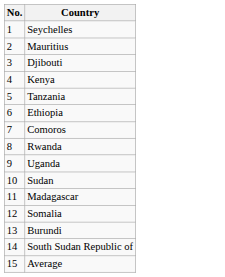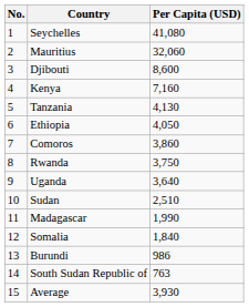 <table class="wikitable sortable">
 <tr>
 <th>No.</th>
 <th>Country</th>
+<th>Per Capita (USD)</th>
 </tr>
 <tr>
 <td>1</td>
 <td> Seychelles</td>
+<td>41,080</td>
 </tr>
 <tr>
 <td>2</td>
 <td> Mauritius</td>
+<td>32,060</td>
 </tr>
 <tr>
 <td>3</td>
 <td> Djibouti</td>
+<td>8,600</td>
 </tr>
 <tr>
 <td>4</td>
 <td> Kenya</td>
+<td>7,160</td>
 </tr>
 <tr>
 <td>5</td>
 <td> Tanzania</td>
+<td>4,130</td>
 </tr>
 <tr>
 <td>6</td>
 <td> Ethiopia</td>
+<td>4,050</td>
 </tr>
 <tr>
 <td>7</td>
 <td> Comoros</td>
+<td>3,860</td>
 </tr>
 <tr>
 <td>8</td>
 <td> Rwanda</td>
+<td>3,750</td>
 </tr>
 <tr>
 <td>9</td>
 <td> Uganda</td>
+<td>3,640</td>
 </tr>
 <tr>
 <td>10</td>
 <td> Sudan</td>
+<td>2,510</td>
 </tr>
 <tr>
 <td>11</td>
 <td> Madagascar</td>
+<td>1,990</td>
 </tr>
 <tr>
 <td>12</td>
 <td> Somalia</td>
+<td>1,840</td>
 </tr>
 <tr>
 <td>13</td>
 <td> Burundi</td>
+<td>986</td>
 </tr>
 <tr>
 <td>14</td>
 <td> South Sudan Republic of</td>
+<td>763</td>
 </tr>
 <tr>
 <td>15</td>
 <td>Average</td>
+<td>3,930</td>
 </tr>
 </table>
